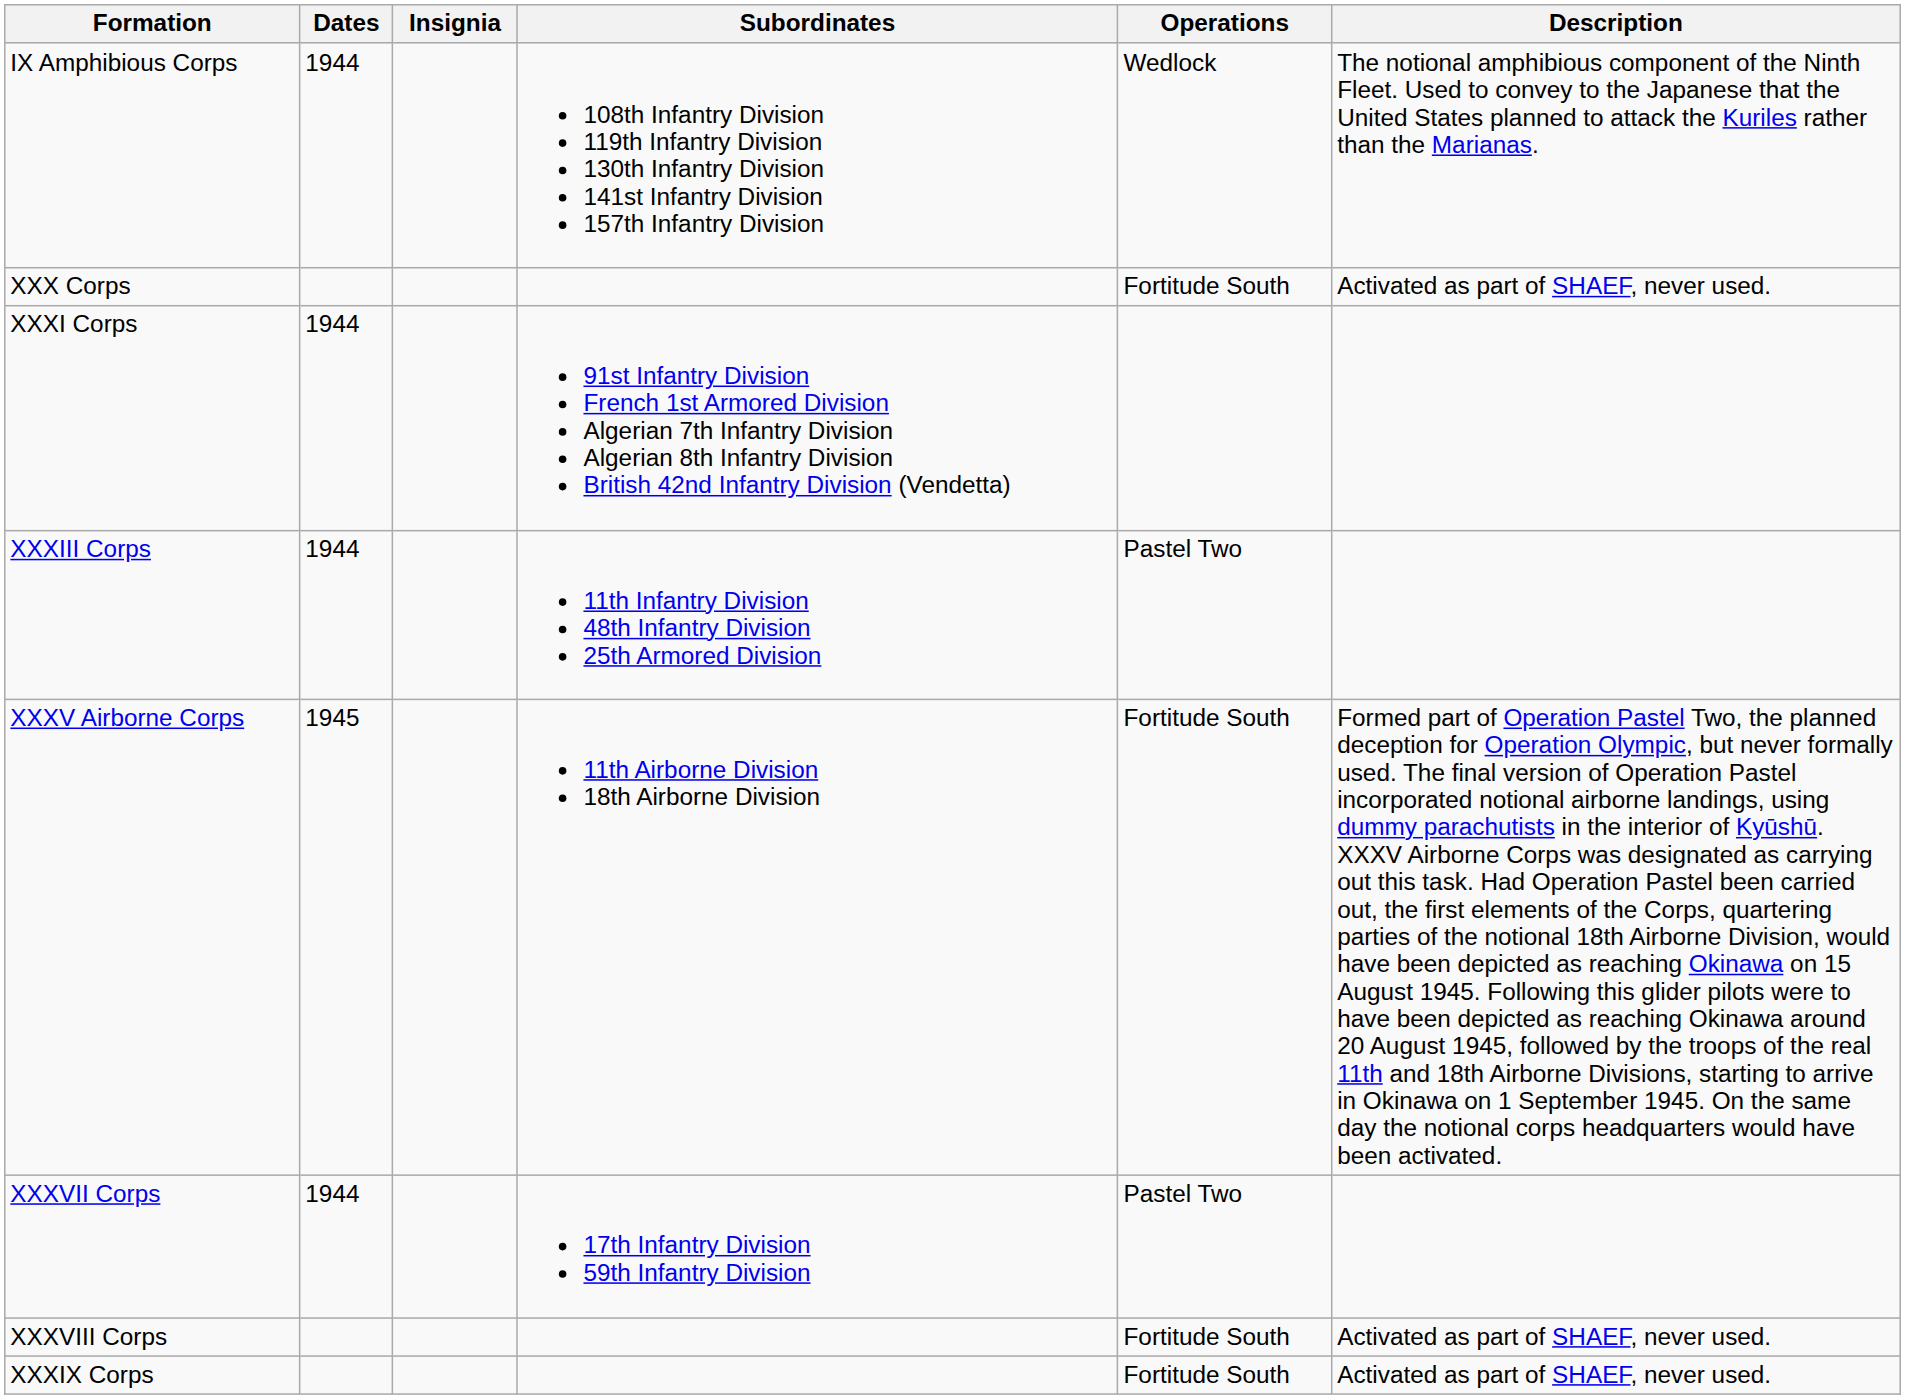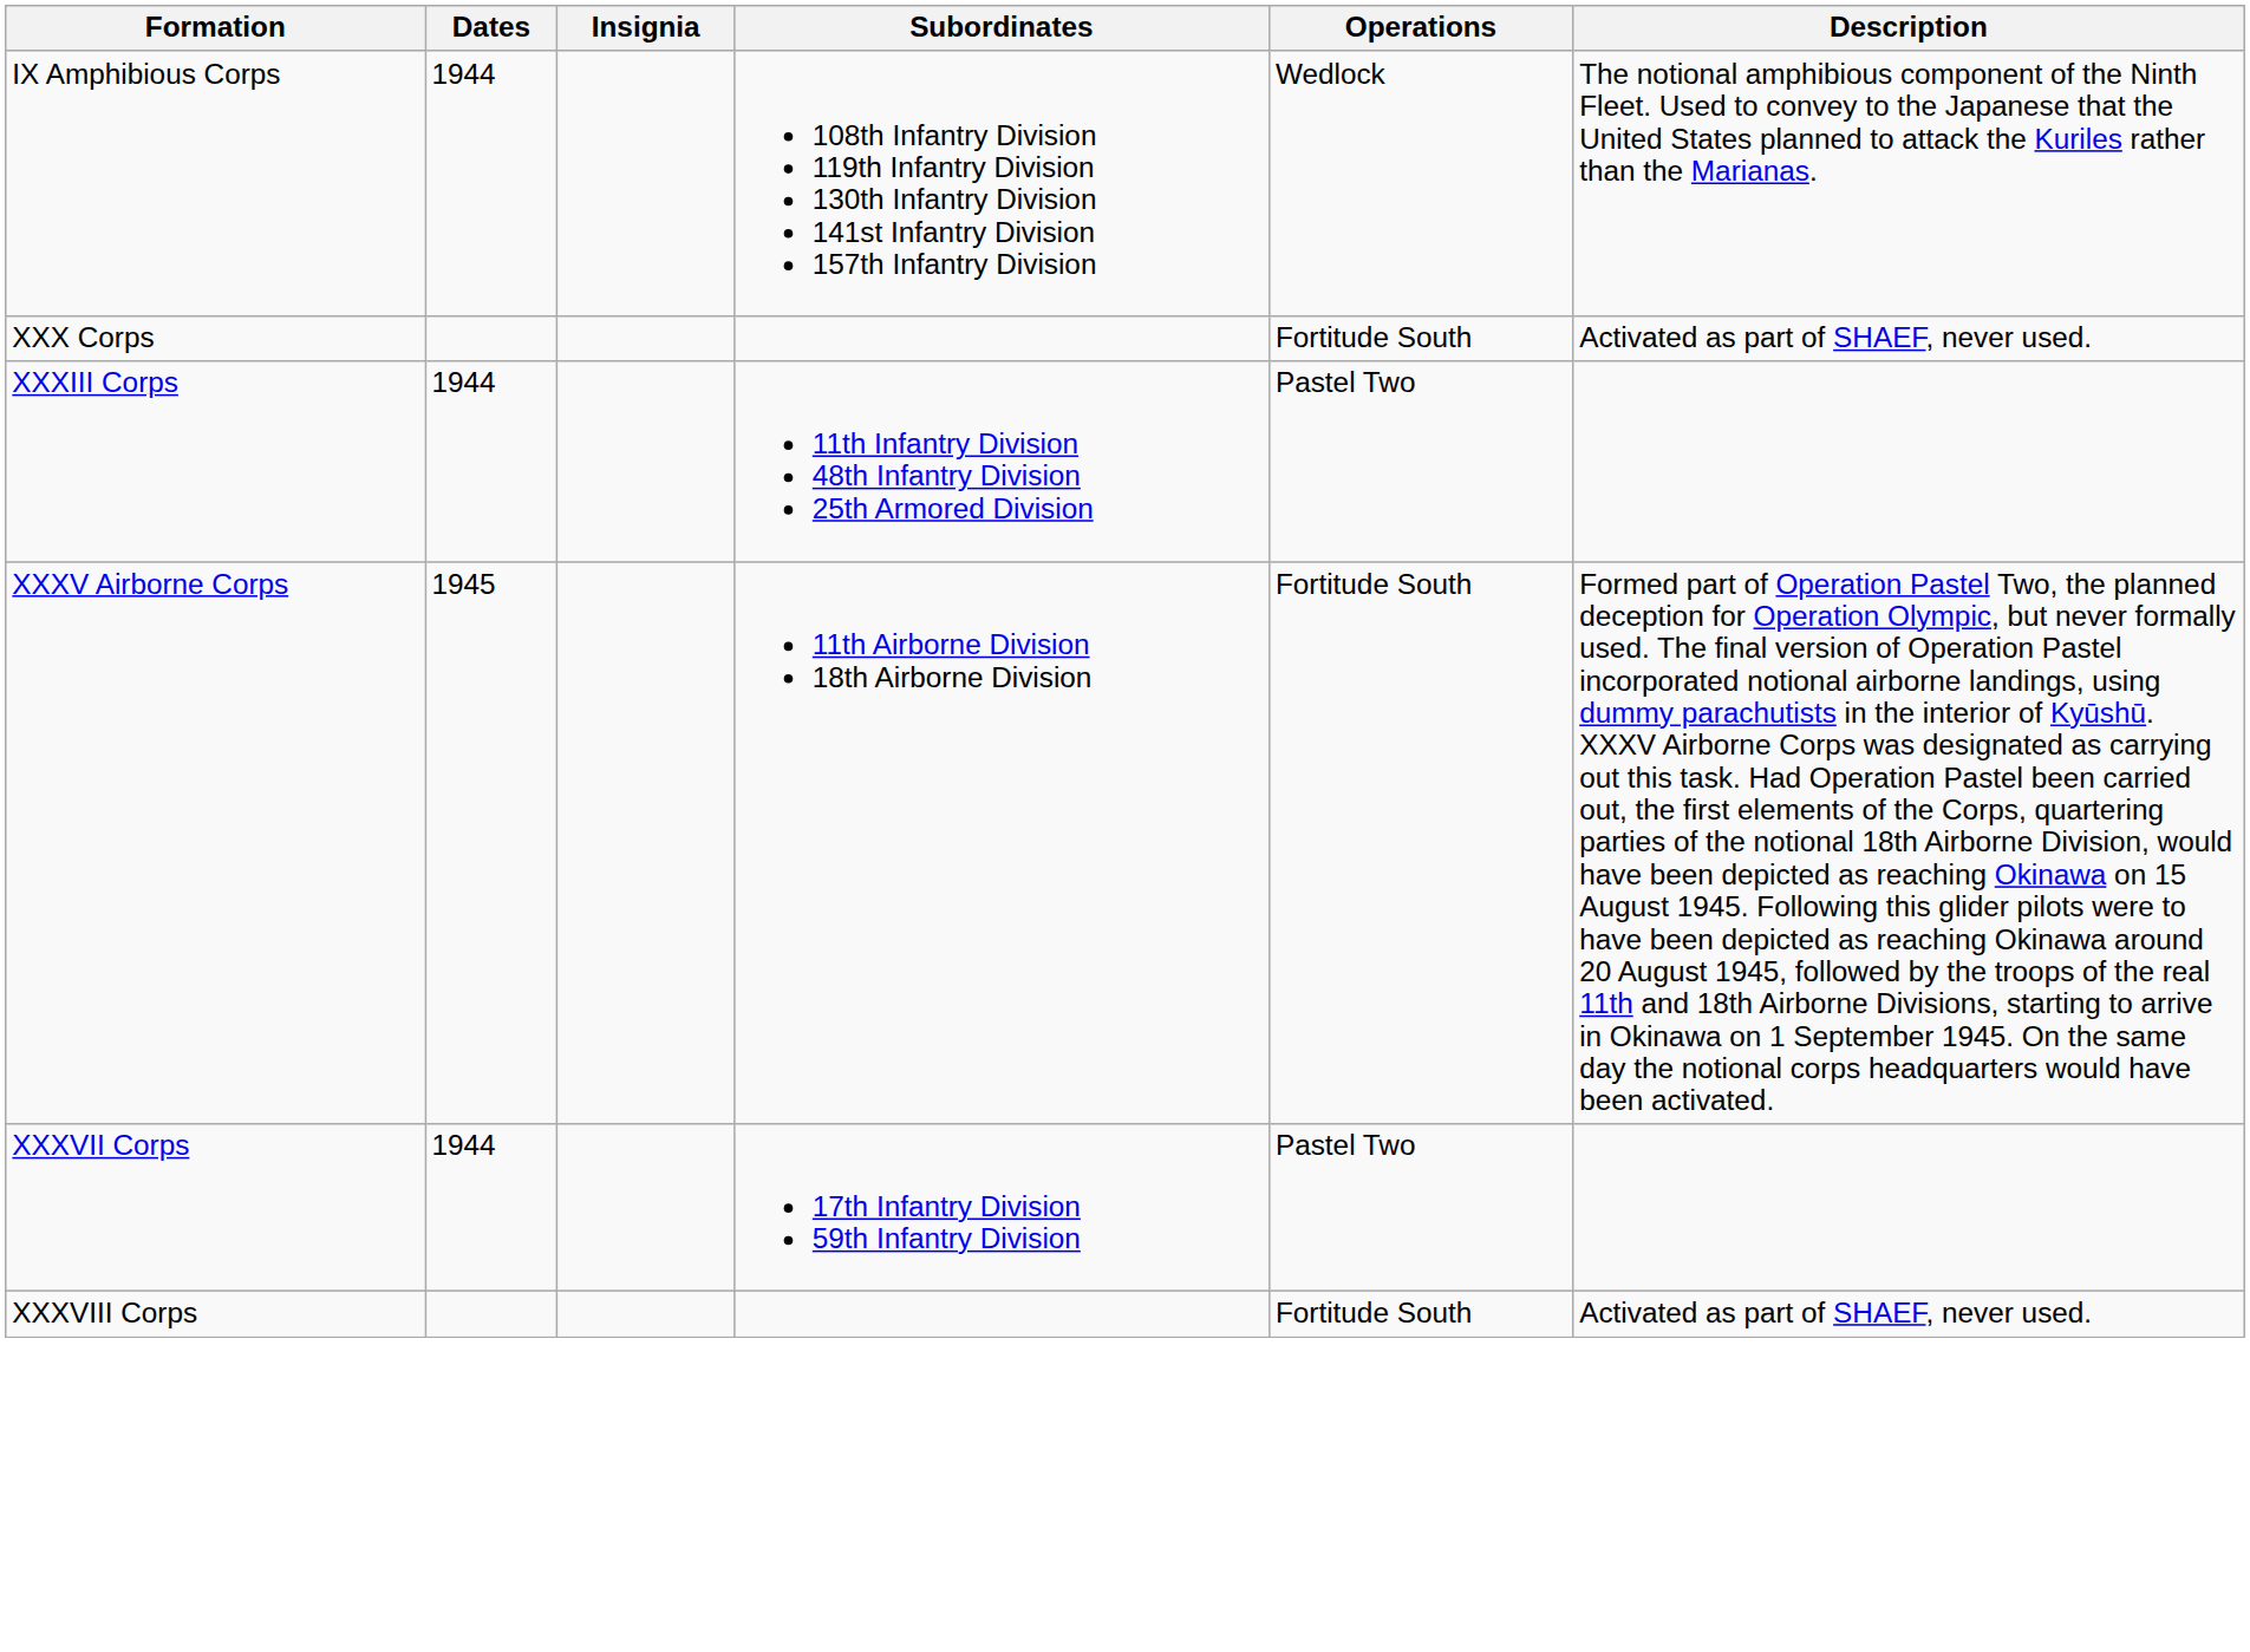 <table class="wikitable">
 <tr>
 <th>Formation</th>
 <th>Dates</th>
 <th>Insignia</th>
 <th>Subordinates</th>
 <th>Operations</th>
 <th style="width: 30%">Description</th>
 </tr>
 <tr valign="top">
 <td>IX Amphibious Corps</td>
 <td>1944</td>
 <td></td>
 <td><br><ul><li>108th Infantry Division</li><li>119th Infantry Division</li><li>130th Infantry Division</li><li>141st Infantry Division</li><li>157th Infantry Division</li></ul></td>
 <td>Wedlock</td>
 <td>The notional amphibious component of the Ninth Fleet. Used to convey to the Japanese that the United States planned to attack the <a href='#'>Kuriles</a> rather than the <a href='#'>Marianas</a>.</td>
 </tr>
 <tr valign="top">
 <td>XXX Corps</td>
 <td></td>
 <td></td>
 <td></td>
 <td>Fortitude South</td>
 <td>Activated as part of <a href='#'>SHAEF</a>, never used.</td>
-</tr>
-<tr valign="top">
-<td>XXXI Corps</td>
-<td>1944</td>
-<td style="text-align: center"></td>
-<td><br><ul><li><a href='#'>91st Infantry Division</a></li><li><a href='#'>French 1st Armored Division</a></li><li>Algerian 7th Infantry Division</li><li>Algerian 8th Infantry Division</li><li><a href='#'>British 42nd Infantry Division</a> (Vendetta)</li></ul></td>
-<td></td>
-<td></td>
 </tr>
 <tr valign="top">
 <td><a href='#'>XXXIII Corps</a></td>
 <td>1944</td>
 <td style="text-align: center"></td>
 <td><br><ul><li><a href='#'>11th Infantry Division</a></li><li><a href='#'>48th Infantry Division</a></li><li><a href='#'>25th Armored Division</a></li></ul></td>
 <td>Pastel Two</td>
 <td></td>
 </tr>
 <tr valign="top">
 <td><a href='#'>XXXV Airborne Corps</a></td>
 <td>1945</td>
 <td></td>
 <td><br><ul><li><a href='#'>11th Airborne Division</a></li><li>18th Airborne Division</li></ul></td>
 <td>Fortitude South</td>
 <td>Formed part of <a href='#'>Operation Pastel</a> Two, the planned deception for <a href='#'>Operation Olympic</a>, but never formally used. The final version of Operation Pastel incorporated notional airborne landings, using <a href='#'>dummy parachutists</a> in the interior of <a href='#'>Kyūshū</a>. XXXV Airborne Corps was designated as carrying out this task. Had Operation Pastel been carried out, the first elements of the Corps, quartering parties of the notional 18th Airborne Division, would have been depicted as reaching <a href='#'>Okinawa</a> on 15 August 1945. Following this glider pilots were to have been depicted as reaching Okinawa around 20 August 1945, followed by the troops of the real <a href='#'>11th</a> and 18th Airborne Divisions, starting to arrive in Okinawa on 1 September 1945. On the same day the notional corps headquarters would have been activated.</td>
 </tr>
 <tr valign="top">
 <td><a href='#'>XXXVII Corps</a></td>
 <td>1944</td>
 <td></td>
 <td><br><ul><li><a href='#'>17th Infantry Division</a></li><li><a href='#'>59th Infantry Division</a></li></ul></td>
 <td>Pastel Two</td>
 <td></td>
 </tr>
 <tr valign="top">
 <td>XXXVIII Corps</td>
 <td></td>
 <td></td>
 <td></td>
 <td>Fortitude South</td>
 <td>Activated as part of <a href='#'>SHAEF</a>, never used.</td>
 </tr>
-<tr valign="top">
-<td>XXXIX Corps</td>
-<td></td>
-<td></td>
-<td></td>
-<td>Fortitude South</td>
-<td>Activated as part of <a href='#'>SHAEF</a>, never used.</td>
-</tr>
 </table>
